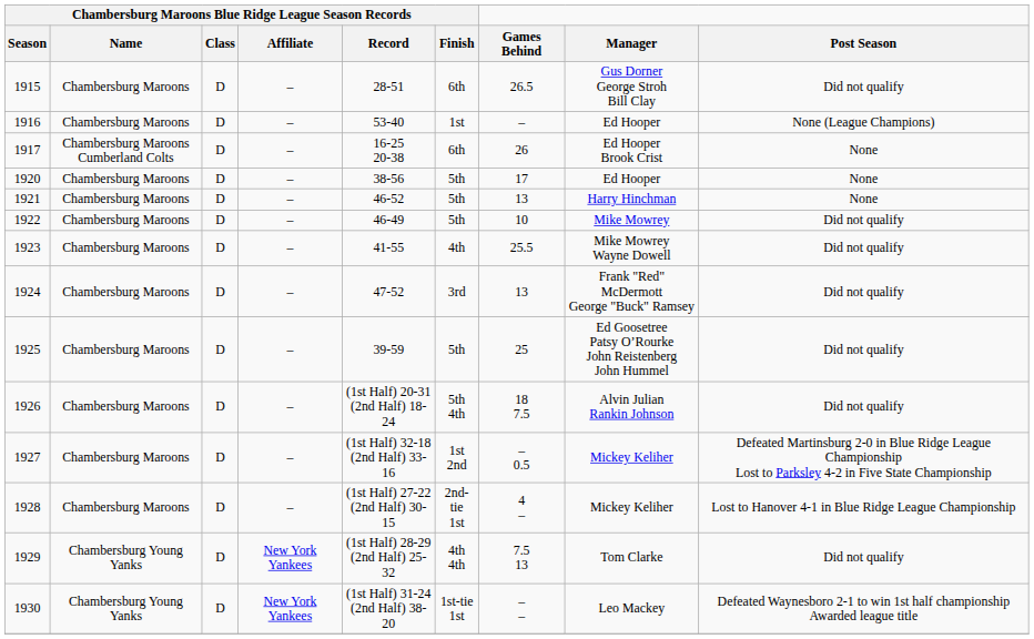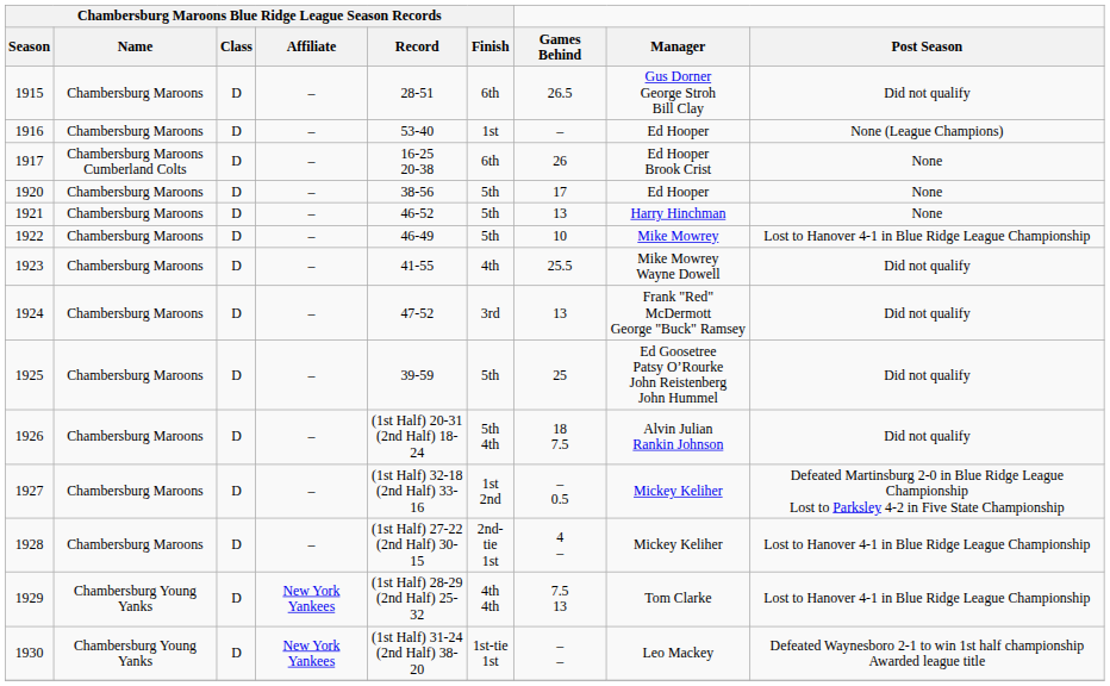 <table class="wikitable collapsible collapsed" style="text-align:center;">
 <tr style="font-weight:bold; background:#ddd;"|>
 <th colspan="6">Chambersburg Maroons Blue Ridge League Season Records </th>
 </tr>
 <tr>
 <th>Season</th>
 <th>Name</th>
 <th>Class</th>
 <th>Affiliate</th>
 <th>Record</th>
 <th>Finish</th>
 <th>Games Behind</th>
 <th>Manager</th>
 <th>Post Season</th>
 </tr>
 <tr>
 <td>1915</td>
 <td>Chambersburg Maroons</td>
 <td>D</td>
 <td>–</td>
 <td>28-51</td>
 <td>6th</td>
 <td>26.5</td>
 <td><a href='#'>Gus Dorner</a> <br> George Stroh <br> Bill Clay</td>
 <td>Did not qualify</td>
 </tr>
 <tr>
 <td>1916</td>
 <td>Chambersburg Maroons</td>
 <td>D</td>
 <td>–</td>
 <td>53-40</td>
 <td>1st</td>
 <td>–</td>
 <td>Ed Hooper</td>
 <td>None (League Champions)</td>
 </tr>
 <tr>
 <td>1917</td>
 <td>Chambersburg Maroons <br> Cumberland Colts</td>
 <td>D</td>
 <td>–</td>
 <td>16-25 <br> 20-38</td>
 <td>6th</td>
 <td>26</td>
 <td>Ed Hooper <br> Brook Crist</td>
 <td>None</td>
 </tr>
 <tr>
 <td>1920</td>
 <td>Chambersburg Maroons</td>
 <td>D</td>
 <td>–</td>
 <td>38-56</td>
 <td>5th</td>
 <td>17</td>
 <td>Ed Hooper</td>
 <td>None</td>
 </tr>
 <tr>
 <td>1921</td>
 <td>Chambersburg Maroons</td>
 <td>D</td>
 <td>–</td>
 <td>46-52</td>
 <td>5th</td>
 <td>13</td>
 <td><a href='#'>Harry Hinchman</a></td>
 <td>None</td>
 </tr>
 <tr>
 <td>1922</td>
 <td>Chambersburg Maroons</td>
 <td>D</td>
 <td>–</td>
 <td>46-49</td>
 <td>5th</td>
 <td>10</td>
 <td><a href='#'>Mike Mowrey</a></td>
-<td>Did not qualify</td>
+<td>Lost to Hanover 4-1 in Blue Ridge League Championship</td>
 </tr>
 <tr>
 <td>1923</td>
 <td>Chambersburg Maroons</td>
 <td>D</td>
 <td>–</td>
 <td>41-55</td>
 <td>4th</td>
 <td>25.5</td>
 <td>Mike Mowrey <br> Wayne Dowell</td>
 <td>Did not qualify</td>
 </tr>
 <tr>
 <td>1924</td>
 <td>Chambersburg Maroons</td>
 <td>D</td>
 <td>–</td>
 <td>47-52</td>
 <td>3rd</td>
 <td>13</td>
 <td>Frank "Red" McDermott <br> George "Buck" Ramsey</td>
 <td>Did not qualify</td>
 </tr>
 <tr>
 <td>1925</td>
 <td>Chambersburg Maroons</td>
 <td>D</td>
 <td>–</td>
 <td>39-59</td>
 <td>5th</td>
 <td>25</td>
 <td>Ed Goosetree <br> Patsy O’Rourke <br> John Reistenberg <br> John Hummel</td>
 <td>Did not qualify</td>
 </tr>
 <tr>
 <td>1926</td>
 <td>Chambersburg Maroons</td>
 <td>D</td>
 <td>–</td>
 <td>(1st Half) 20-31 <br> (2nd Half) 18-24</td>
 <td>5th  <br> 4th</td>
 <td>18 <br> 7.5</td>
 <td>Alvin Julian <br> <a href='#'>Rankin Johnson</a></td>
 <td>Did not qualify</td>
 </tr>
 <tr>
 <td>1927</td>
 <td>Chambersburg Maroons</td>
 <td>D</td>
 <td>–</td>
 <td>(1st Half) 32-18  <br> (2nd Half) 33-16</td>
 <td>1st <br> 2nd</td>
 <td>– <br> 0.5</td>
 <td><a href='#'>Mickey Keliher</a></td>
 <td>Defeated Martinsburg 2-0 in Blue Ridge League Championship <br> Lost to <a href='#'>Parksley</a> 4-2 in Five State Championship</td>
 </tr>
 <tr>
 <td>1928</td>
 <td>Chambersburg Maroons</td>
 <td>D</td>
 <td>–</td>
 <td>(1st Half) 27-22 <br> (2nd Half) 30-15</td>
 <td>2nd-tie <br> 1st</td>
 <td>4 <br> –</td>
 <td>Mickey Keliher</td>
 <td>Lost to Hanover 4-1 in Blue Ridge League Championship</td>
 </tr>
 <tr>
 <td>1929</td>
 <td>Chambersburg Young Yanks</td>
 <td>D</td>
 <td><a href='#'>New York Yankees</a></td>
 <td>(1st Half) 28-29 <br> (2nd Half) 25-32</td>
 <td>4th <br> 4th</td>
 <td>7.5 <br> 13</td>
 <td>Tom Clarke</td>
-<td>Did not qualify</td>
+<td>Lost to Hanover 4-1 in Blue Ridge League Championship</td>
 </tr>
 <tr>
 <td>1930</td>
 <td>Chambersburg Young Yanks</td>
 <td>D</td>
 <td><a href='#'>New York Yankees</a></td>
 <td>(1st Half) 31-24 <br> (2nd Half) 38-20</td>
 <td>1st-tie <br> 1st</td>
 <td>– <br> –</td>
 <td>Leo Mackey</td>
 <td>Defeated Waynesboro 2-1 to win 1st half championship <br> Awarded league title</td>
 </tr>
 <tr>
 </tr>
 </table>
